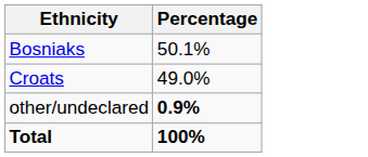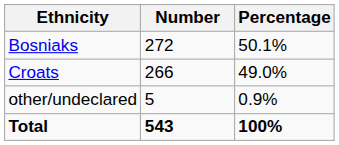 <table class="wikitable">
 <tr>
 <th width="100px">Ethnicity</th>
+<th width="80px">Number</th>
 <th width="80px">Percentage</th>
 </tr>
 <tr>
 <td><a href='#'>Bosniaks</a></td>
+<td>272</td>
 <td>50.1%</td>
 </tr>
 <tr>
 <td><a href='#'>Croats</a></td>
+<td>266</td>
 <td>49.0%</td>
 </tr>
 <tr>
 <td>other/undeclared</td>
-<td><strong>0.9%</strong></td>
+<td>5</td>
+<td>0.9%</td>
 </tr>
 <tr>
 <td><strong>Total</strong></td>
+<td><strong>543</strong></td>
 <td><strong>100%</strong></td>
 </tr>
 </table>
